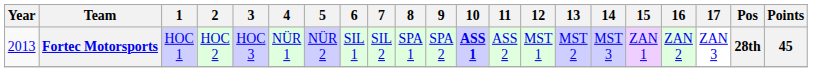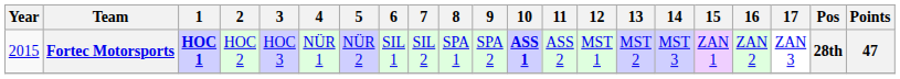 <table class="wikitable" style="text-align:center; font-size:85%">
 <tr>
 <th>Year</th>
 <th>Team</th>
 <th>1</th>
 <th>2</th>
 <th>3</th>
 <th>4</th>
 <th>5</th>
 <th>6</th>
 <th>7</th>
 <th>8</th>
 <th>9</th>
 <th>10</th>
 <th>11</th>
 <th>12</th>
 <th>13</th>
 <th>14</th>
 <th>15</th>
 <th>16</th>
 <th>17</th>
 <th>Pos</th>
 <th>Points</th>
 </tr>
 <tr>
-<td><a href='#'>2013</a></td>
+<td><a href='#'>2015</a></td>
 <th nowrap><a href='#'>Fortec Motorsports</a></th>
-<td style="background:#CFCFFF;"><a href='#'>HOC<br>1</a><br></td>
+<td style="background:#CFCFFF;"><strong><a href='#'>HOC<br>1</a><br></strong></td>
 <td style="background:#DFFFDF;"><a href='#'>HOC<br>2</a><br></td>
 <td style="background:#CFCFFF;"><a href='#'>HOC<br>3</a><br></td>
 <td style="background:#DFFFDF;"><a href='#'>NÜR<br>1</a><br></td>
 <td style="background:#CFCFFF;"><a href='#'>NÜR<br>2</a><br></td>
 <td style="background:#DFFFDF;"><a href='#'>SIL<br>1</a><br></td>
 <td style="background:#DFFFDF;"><a href='#'>SIL<br>2</a><br></td>
 <td style="background:#DFFFDF;"><a href='#'>SPA<br>1</a><br></td>
 <td style="background:#DFFFDF;"><a href='#'>SPA<br>2</a><br></td>
 <td style="background:#CFCFFF;"><strong><a href='#'>ASS<br>1</a><br></strong></td>
 <td style="background:#DFFFDF;"><a href='#'>ASS<br>2</a><br></td>
 <td style="background:#DFFFDF;"><a href='#'>MST<br>1</a><br></td>
 <td style="background:#CFCFFF;"><a href='#'>MST<br>2</a><br></td>
 <td style="background:#CFCFFF;"><a href='#'>MST<br>3</a><br></td>
 <td style="background:#EFCFFF;"><a href='#'>ZAN<br>1</a><br></td>
 <td style="background:#DFFFDF;"><a href='#'>ZAN<br>2</a><br></td>
 <td style="background:#ffffff;"><a href='#'>ZAN<br>3</a><br></td>
 <th>28th</th>
-<th>45</th>
+<th>47</th>
 </tr>
 <tr>
 </tr>
 </table>
